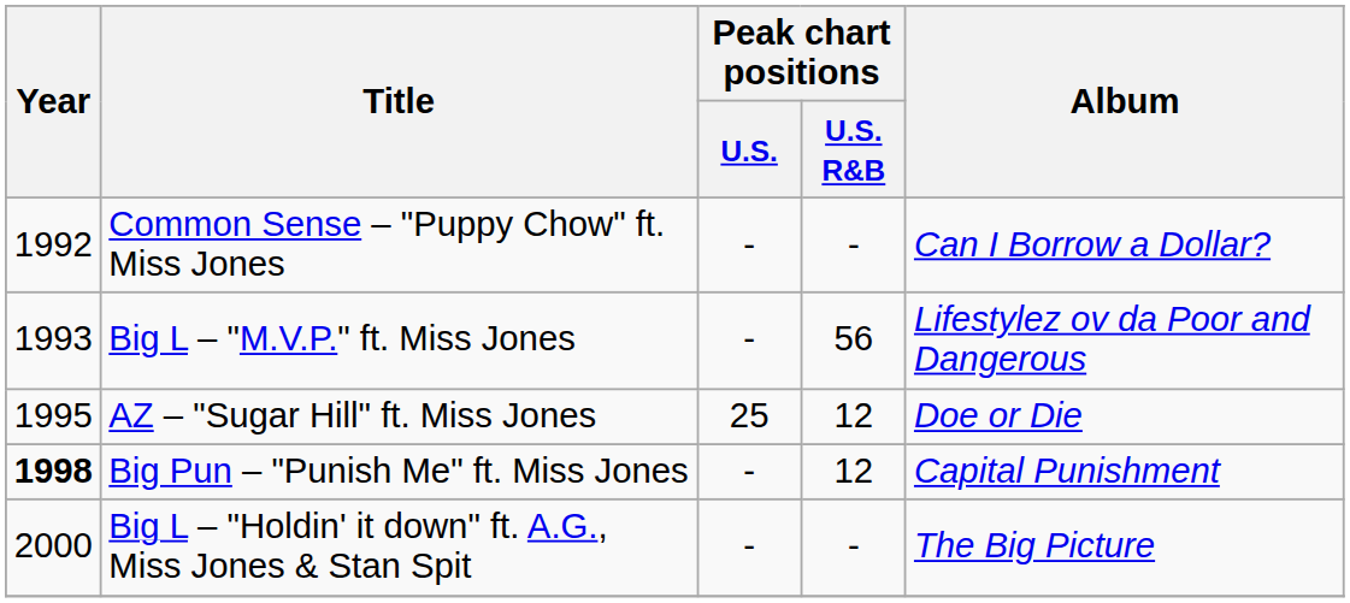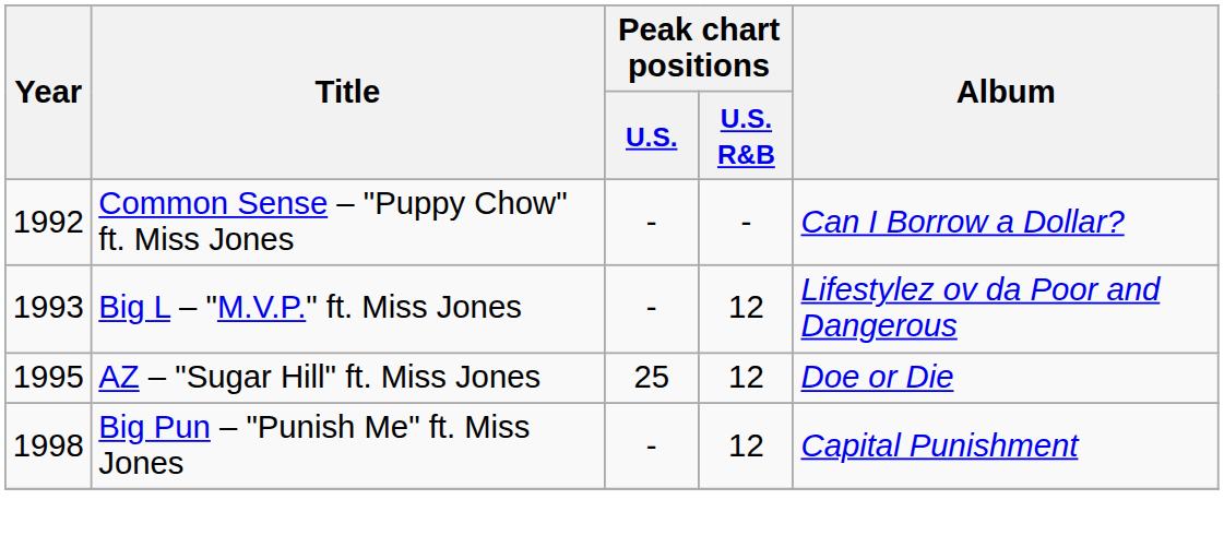 <table class="wikitable" border="1">
 <tr>
 <th rowspan=2>Year</th>
 <th rowspan=2>Title</th>
 <th colspan=2>Peak chart positions</th>
 <th rowspan=2>Album</th>
 </tr>
 <tr>
 <th width=40><small><a href='#'>U.S.</a></small></th>
 <th width=40><small><a href='#'>U.S. R&B</a></small></th>
 </tr>
 <tr>
 <td align=center>1992</td>
 <td><a href='#'>Common Sense</a> – "Puppy Chow" ft. Miss Jones</td>
 <td align=center>-</td>
 <td align=center>-</td>
 <td><em><a href='#'>Can I Borrow a Dollar?</a></em></td>
 </tr>
 <tr>
 <td align=center>1993</td>
 <td><a href='#'>Big L</a> – "<a href='#'>M.V.P.</a>" ft. Miss Jones</td>
 <td align=center>-</td>
-<td align=center>56</td>
+<td align=center>12</td>
 <td><em><a href='#'>Lifestylez ov da Poor and Dangerous</a></em></td>
 </tr>
 <tr>
 <td align=center>1995</td>
 <td><a href='#'>AZ</a> – "Sugar Hill" ft. Miss Jones</td>
 <td align=center>25</td>
 <td align=center>12</td>
 <td><em><a href='#'>Doe or Die</a></em></td>
 </tr>
 <tr>
-<td align=center><strong>1998</strong></td>
+<td align=center>1998</td>
 <td><a href='#'>Big Pun</a> – "Punish Me" ft. Miss Jones</td>
 <td align=center>-</td>
 <td align=center>12</td>
 <td><em><a href='#'>Capital Punishment</a></em></td>
 </tr>
 <tr>
-<td align=center>2000</td>
-<td><a href='#'>Big L</a> – "Holdin' it down" ft. <a href='#'>A.G.</a>, Miss Jones & Stan Spit</td>
-<td align=center>-</td>
-<td align=center>-</td>
-<td><em><a href='#'>The Big Picture</a></em></td>
-</tr>
-<tr>
 </tr>
 </table>
